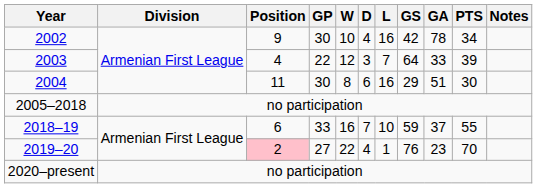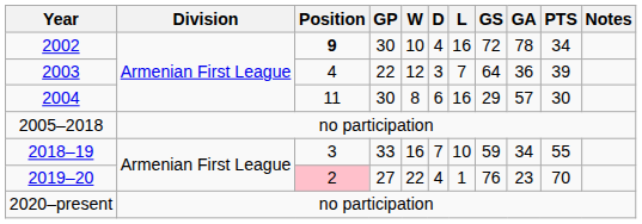 <table class="wikitable"  style="font-size:90%; text-align:center;">
 <tr>
 <th>Year</th>
 <th>Division</th>
 <th>Position</th>
 <th>GP</th>
 <th>W</th>
 <th>D</th>
 <th>L</th>
 <th>GS</th>
 <th>GA</th>
 <th>PTS</th>
 <th>Notes</th>
 </tr>
 <tr>
 <td><a href='#'>2002</a></td>
 <td rowspan="3"><a href='#'>Armenian First League</a></td>
-<td>9</td>
+<td><strong>9</strong></td>
 <td>30</td>
 <td>10</td>
 <td>4</td>
 <td>16</td>
-<td>42</td>
+<td>72</td>
 <td>78</td>
 <td>34</td>
 <td></td>
 </tr>
 <tr>
 <td><a href='#'>2003</a></td>
 <td>4</td>
 <td>22</td>
 <td>12</td>
 <td>3</td>
 <td>7</td>
 <td>64</td>
-<td>33</td>
+<td>36</td>
 <td>39</td>
 <td></td>
 </tr>
 <tr>
 <td><a href='#'>2004</a></td>
 <td>11</td>
 <td>30</td>
 <td>8</td>
 <td>6</td>
 <td>16</td>
 <td>29</td>
-<td>51</td>
+<td>57</td>
 <td>30</td>
 <td></td>
 </tr>
 <tr>
 <td>2005–2018</td>
 <td colspan="10">no participation</td>
 </tr>
 <tr>
 <td><a href='#'>2018–19</a></td>
 <td rowspan="2">Armenian First League</td>
-<td>6</td>
+<td>3</td>
 <td>33</td>
 <td>16</td>
 <td>7</td>
 <td>10</td>
 <td>59</td>
-<td>37</td>
+<td>34</td>
 <td>55</td>
 <td></td>
 </tr>
 <tr>
 <td><a href='#'>2019–20</a></td>
 <td style="background: pink;">2</td>
 <td>27</td>
 <td>22</td>
 <td>4</td>
 <td>1</td>
 <td>76</td>
 <td>23</td>
 <td>70</td>
 <td></td>
 </tr>
 <tr>
 <td>2020–present</td>
 <td colspan="10">no participation</td>
 </tr>
 </table>
